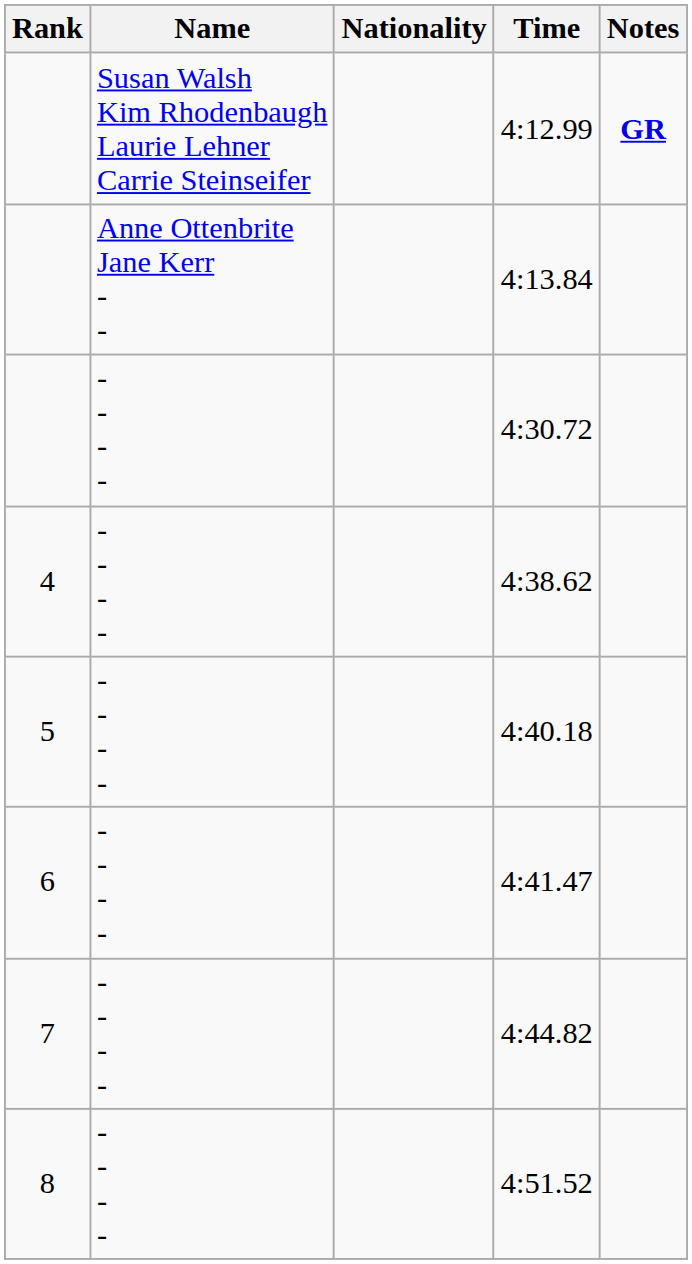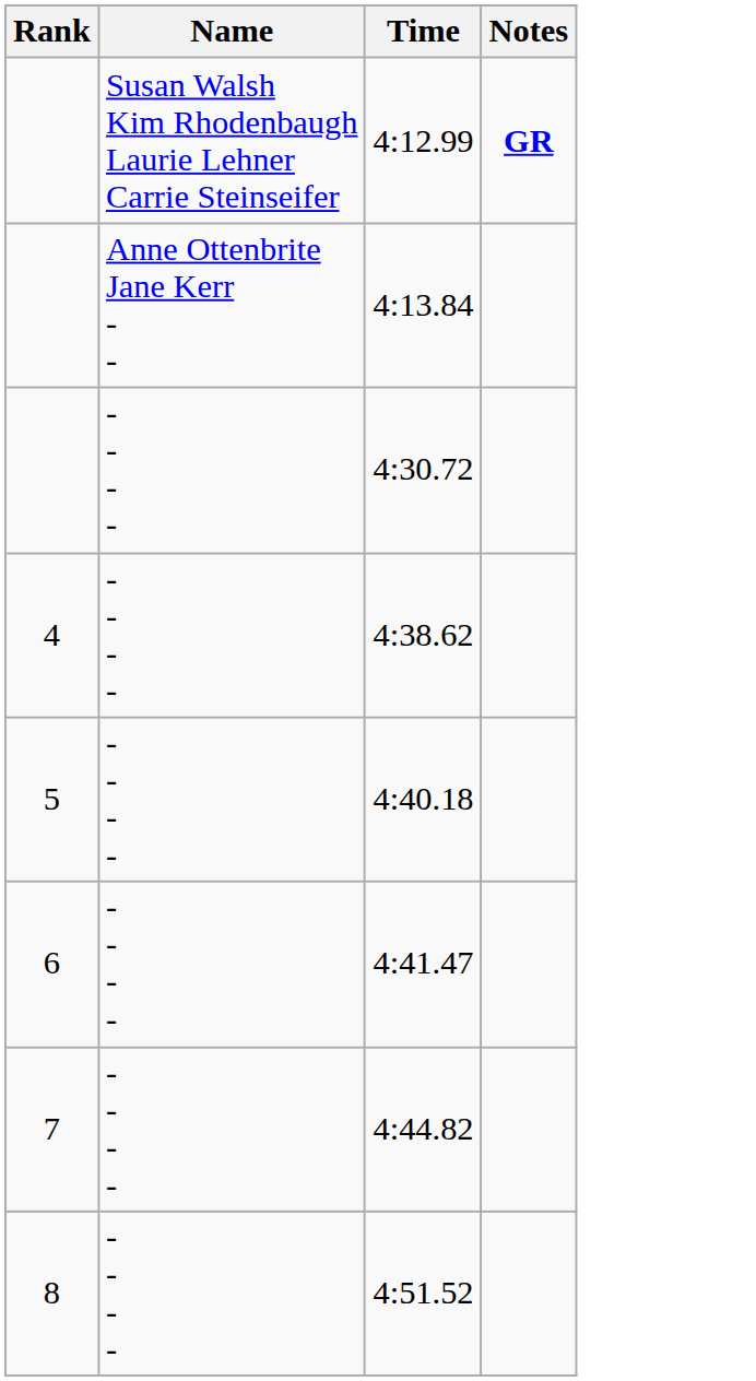 <table class="wikitable sortable" style="text-align:center">
 <tr>
 <th>Rank</th>
 <th>Name</th>
-<th>Nationality</th>
 <th>Time</th>
 <th>Notes</th>
 </tr>
 <tr>
 <td></td>
 <td align=left><a href='#'>Susan Walsh</a> <br> <a href='#'>Kim Rhodenbaugh</a> <br> <a href='#'>Laurie Lehner</a> <br> <a href='#'>Carrie Steinseifer</a></td>
-<td align=left></td>
 <td>4:12.99</td>
 <td><strong><a href='#'>GR</a></strong></td>
 </tr>
 <tr>
 <td></td>
 <td align=left><a href='#'>Anne Ottenbrite</a> <br> <a href='#'>Jane Kerr</a> <br> - <br> -</td>
-<td align=left></td>
 <td>4:13.84</td>
 <td></td>
 </tr>
 <tr>
 <td></td>
 <td align=left>- <br> - <br> - <br> -</td>
-<td align=left></td>
 <td>4:30.72</td>
 <td></td>
 </tr>
 <tr>
 <td>4</td>
 <td align=left>- <br> - <br> - <br> -</td>
-<td align=left></td>
 <td>4:38.62</td>
 <td></td>
 </tr>
 <tr>
 <td>5</td>
 <td align=left>- <br> - <br> - <br> -</td>
-<td align=left></td>
 <td>4:40.18</td>
 <td></td>
 </tr>
 <tr>
 <td>6</td>
 <td align=left>- <br> - <br> - <br> -</td>
-<td align=left></td>
 <td>4:41.47</td>
 <td></td>
 </tr>
 <tr>
 <td>7</td>
 <td align=left>- <br> - <br> - <br> -</td>
-<td align=left></td>
 <td>4:44.82</td>
 <td></td>
 </tr>
 <tr>
 <td>8</td>
 <td align=left>- <br> - <br> - <br> -</td>
-<td align=left></td>
 <td>4:51.52</td>
 <td></td>
 </tr>
 </table>
